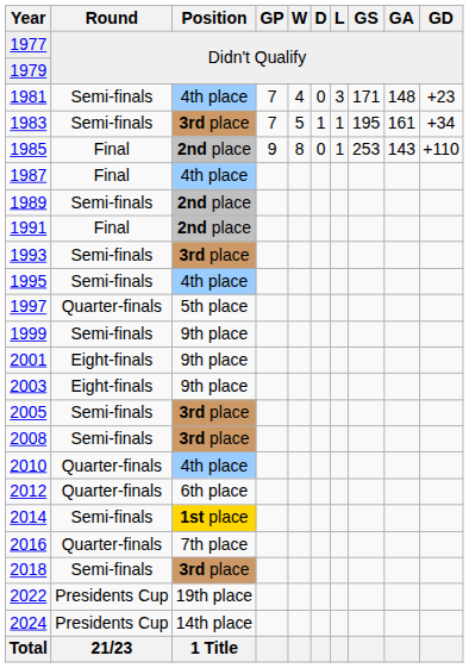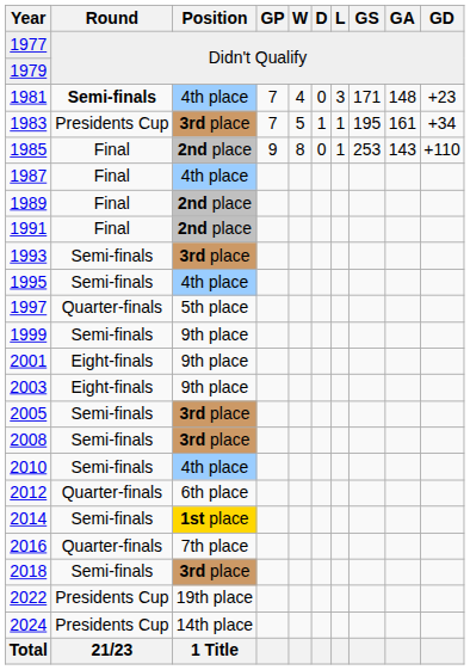 <table class="wikitable" style="text-align: center;">
 <tr>
 <th>Year</th>
 <th>Round</th>
 <th>Position</th>
 <th>GP</th>
 <th>W</th>
 <th>D</th>
 <th>L</th>
 <th>GS</th>
 <th>GA</th>
 <th>GD</th>
 </tr>
 <tr bgcolor=efefef>
 <td><a href='#'>1977</a> </td>
 <td colspan=9 rowspan=2>Didn't Qualify</td>
 </tr>
 <tr bgcolor=efefef>
 <td><a href='#'>1979</a> </td>
 </tr>
 <tr bgcolor=>
 <td><a href='#'>1981</a> </td>
-<td>Semi-finals</td>
+<td><strong>Semi-finals</strong></td>
 <td bgcolor=9acdff>4th place</td>
 <td>7</td>
 <td>4</td>
 <td>0</td>
 <td>3</td>
 <td>171</td>
 <td>148</td>
 <td>+23</td>
 </tr>
 <tr bgcolor=>
 <td><a href='#'>1983</a> </td>
-<td>Semi-finals</td>
+<td>Presidents Cup</td>
 <td bgcolor=#cc9966><strong>3rd</strong> place</td>
 <td>7</td>
 <td>5</td>
 <td>1</td>
 <td>1</td>
 <td>195</td>
 <td>161</td>
 <td>+34</td>
 </tr>
 <tr bgcolor=>
 <td><a href='#'>1985</a> </td>
 <td>Final</td>
 <td bgcolor=silver><strong>2nd</strong> place</td>
 <td>9</td>
 <td>8</td>
 <td>0</td>
 <td>1</td>
 <td>253</td>
 <td>143</td>
 <td>+110</td>
 </tr>
 <tr bgcolor=>
 <td><a href='#'>1987</a> </td>
 <td>Final</td>
 <td bgcolor=9acdff>4th place</td>
 <td></td>
 <td></td>
 <td></td>
 <td></td>
 <td></td>
 <td></td>
 <td></td>
 </tr>
 <tr bgcolor=>
 <td><a href='#'>1989</a> </td>
-<td>Semi-finals</td>
+<td>Final</td>
 <td bgcolor=silver><strong>2nd</strong> place</td>
 <td></td>
 <td></td>
 <td></td>
 <td></td>
 <td></td>
 <td></td>
 <td></td>
 </tr>
 <tr bgcolor=>
 <td><a href='#'>1991</a> </td>
 <td>Final</td>
 <td bgcolor=silver><strong>2nd</strong> place</td>
 <td></td>
 <td></td>
 <td></td>
 <td></td>
 <td></td>
 <td></td>
 <td></td>
 </tr>
 <tr bgcolor=>
 <td><a href='#'>1993</a> </td>
 <td>Semi-finals</td>
 <td bgcolor=#cc9966><strong>3rd</strong> place</td>
 <td></td>
 <td></td>
 <td></td>
 <td></td>
 <td></td>
 <td></td>
 <td></td>
 </tr>
 <tr bgcolor=>
 <td><a href='#'>1995</a> </td>
 <td>Semi-finals</td>
 <td bgcolor=9acdff>4th place</td>
 <td></td>
 <td></td>
 <td></td>
 <td></td>
 <td></td>
 <td></td>
 <td></td>
 </tr>
 <tr bgcolor=>
 <td><a href='#'>1997</a> </td>
 <td>Quarter-finals</td>
 <td>5th place</td>
 <td></td>
 <td></td>
 <td></td>
 <td></td>
 <td></td>
 <td></td>
 <td></td>
 </tr>
 <tr bgcolor=>
 <td><a href='#'>1999</a> </td>
 <td>Semi-finals</td>
 <td>9th place</td>
 <td></td>
 <td></td>
 <td></td>
 <td></td>
 <td></td>
 <td></td>
 <td></td>
 </tr>
 <tr bgcolor=>
 <td><a href='#'>2001</a> </td>
 <td>Eight-finals</td>
 <td>9th place</td>
 <td></td>
 <td></td>
 <td></td>
 <td></td>
 <td></td>
 <td></td>
 <td></td>
 </tr>
 <tr bgcolor=>
 <td><a href='#'>2003</a> </td>
 <td>Eight-finals</td>
 <td>9th place</td>
 <td></td>
 <td></td>
 <td></td>
 <td></td>
 <td></td>
 <td></td>
 <td></td>
 </tr>
 <tr bgcolor=>
 <td><a href='#'>2005</a> </td>
 <td>Semi-finals</td>
 <td bgcolor=#cc9966><strong>3rd</strong> place</td>
 <td></td>
 <td></td>
 <td></td>
 <td></td>
 <td></td>
 <td></td>
 <td></td>
 </tr>
 <tr bgcolor=>
 <td><a href='#'>2008</a> </td>
 <td>Semi-finals</td>
 <td bgcolor=#cc9966><strong>3rd</strong> place</td>
 <td></td>
 <td></td>
 <td></td>
 <td></td>
 <td></td>
 <td></td>
 <td></td>
 </tr>
 <tr bgcolor=>
 <td><a href='#'>2010</a> </td>
-<td>Quarter-finals</td>
+<td>Semi-finals</td>
 <td bgcolor=9acdff>4th place</td>
 <td></td>
 <td></td>
 <td></td>
 <td></td>
 <td></td>
 <td></td>
 <td></td>
 </tr>
 <tr bgcolor=>
 <td><a href='#'>2012</a> </td>
 <td>Quarter-finals</td>
 <td>6th place</td>
 <td></td>
 <td></td>
 <td></td>
 <td></td>
 <td></td>
 <td></td>
 <td></td>
 </tr>
 <tr bgcolor=>
 <td><a href='#'>2014</a> </td>
 <td>Semi-finals</td>
 <td bgcolor=gold><strong>1st</strong> place</td>
 <td></td>
 <td></td>
 <td></td>
 <td></td>
 <td></td>
 <td></td>
 <td></td>
 </tr>
 <tr bgcolor=>
 <td><a href='#'>2016</a> </td>
 <td>Quarter-finals</td>
 <td>7th place</td>
 <td></td>
 <td></td>
 <td></td>
 <td></td>
 <td></td>
 <td></td>
 <td></td>
 </tr>
 <tr bgcolor=>
 <td><a href='#'>2018</a> </td>
 <td>Semi-finals</td>
 <td bgcolor=#cc9966><strong>3rd</strong> place</td>
 <td></td>
 <td></td>
 <td></td>
 <td></td>
 <td></td>
 <td></td>
 <td></td>
 </tr>
 <tr bgcolor=>
 <td><a href='#'>2022</a> </td>
 <td>Presidents Cup</td>
 <td>19th place</td>
 <td></td>
 <td></td>
 <td></td>
 <td></td>
 <td></td>
 <td></td>
 <td></td>
 </tr>
 <tr bgcolor=>
 <td><a href='#'>2024</a> </td>
 <td>Presidents Cup</td>
 <td>14th place</td>
 <td></td>
 <td></td>
 <td></td>
 <td></td>
 <td></td>
 <td></td>
 <td></td>
 </tr>
 <tr>
 <th>Total</th>
 <th>21/23</th>
 <th>1 Title</th>
 <th></th>
 <th></th>
 <th></th>
 <th></th>
 <th></th>
 <th></th>
 <th></th>
 </tr>
 </table>
